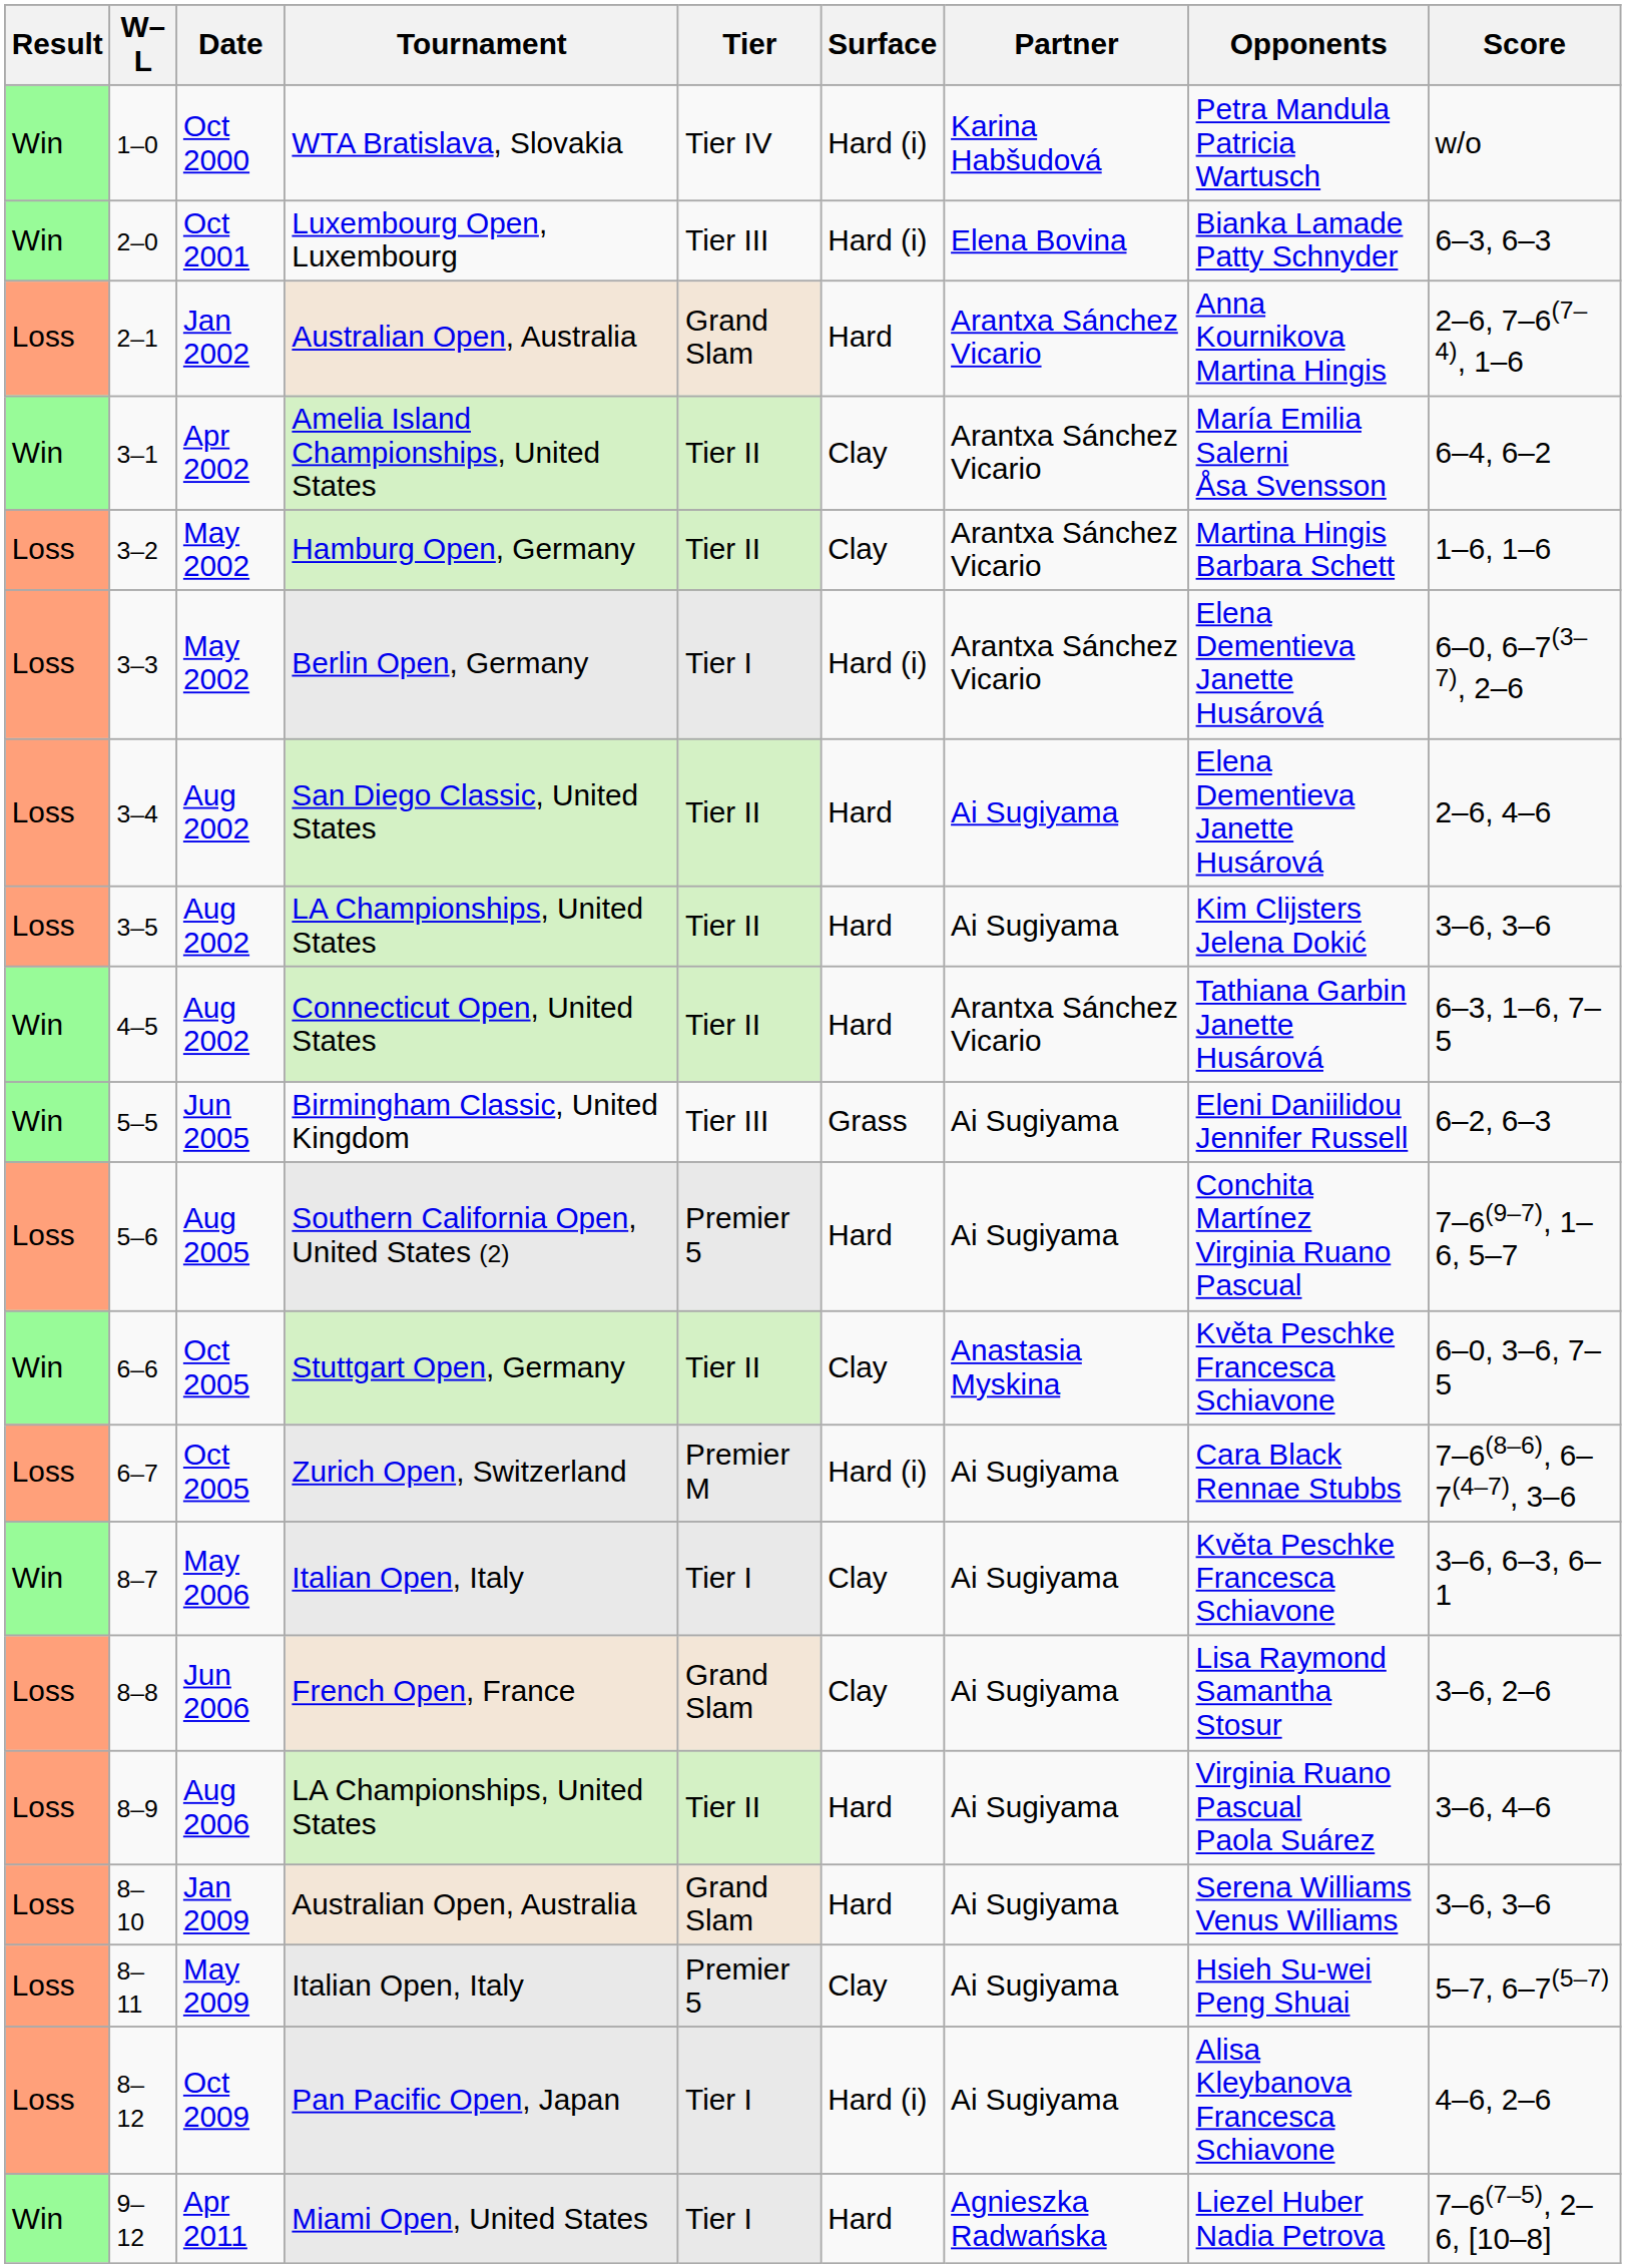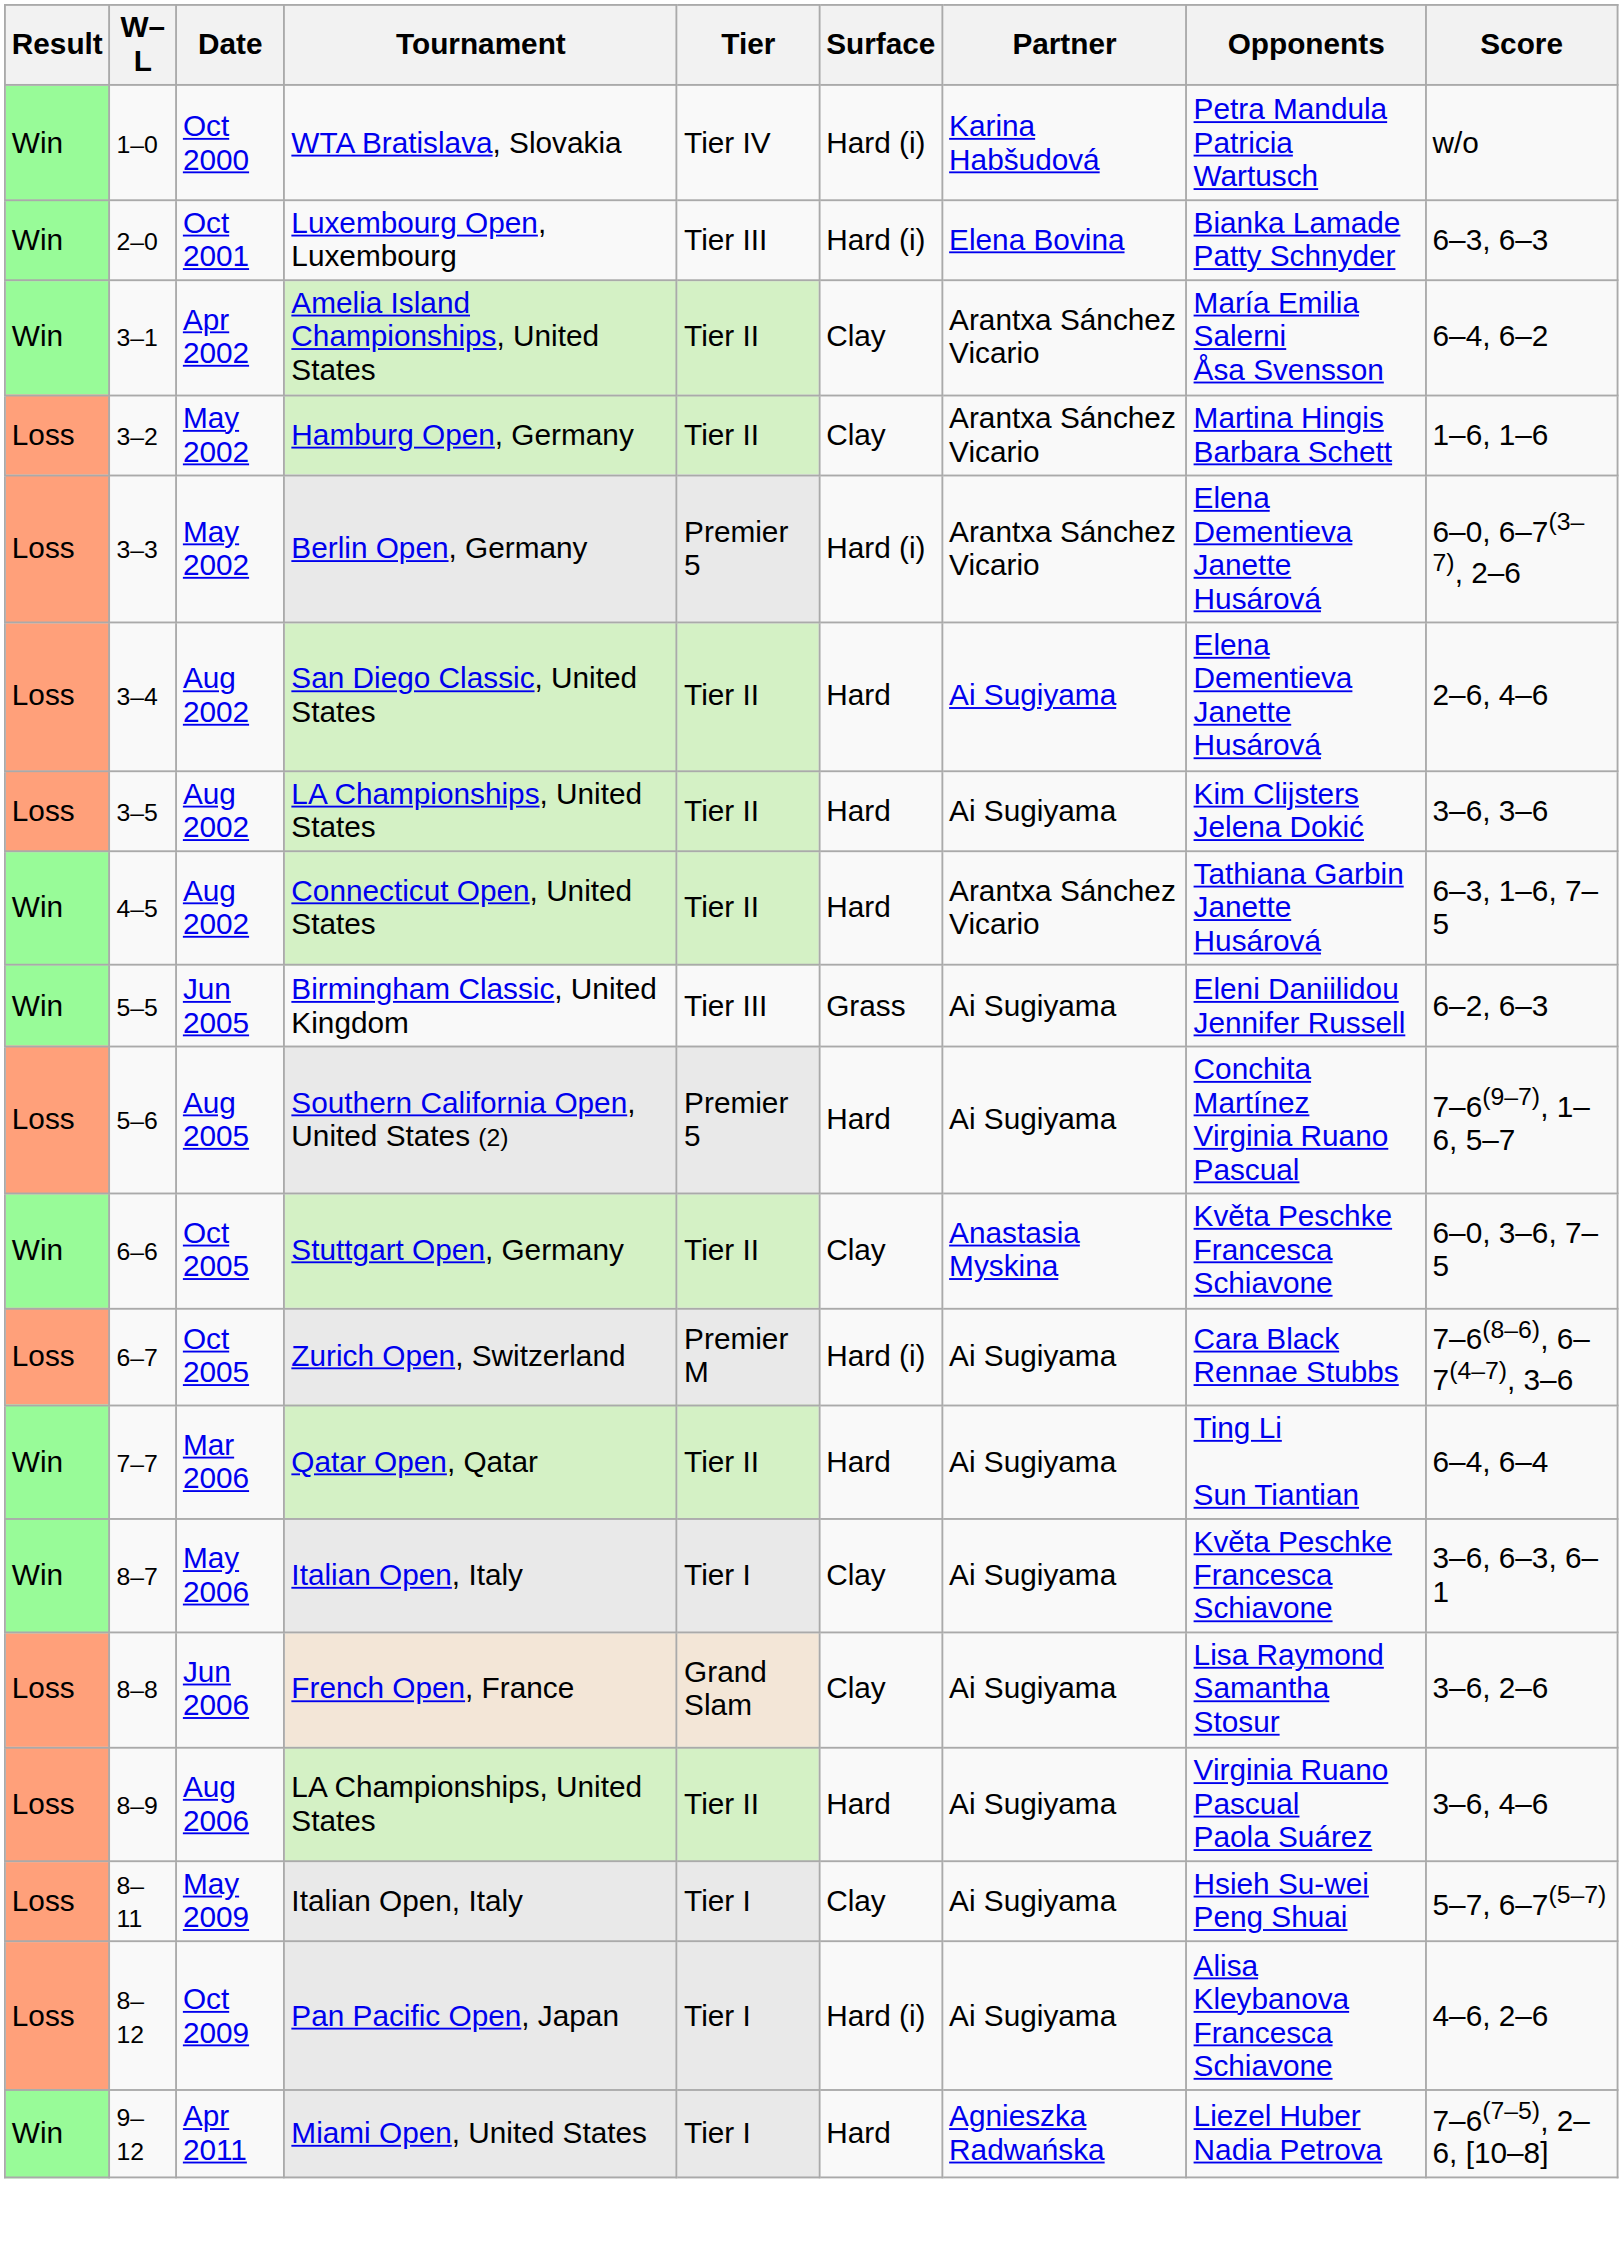 <table class="sortable wikitable nowrap">
 <tr>
 <th>Result</th>
 <th class=unsortable>W–L</th>
 <th>Date</th>
 <th>Tournament</th>
 <th>Tier</th>
 <th>Surface</th>
 <th>Partner</th>
 <th>Opponents</th>
 <th class=unsortable>Score</th>
 </tr>
 <tr>
 <td bgcolor=98FB98>Win</td>
 <td><small>1–0</small></td>
 <td><a href='#'>Oct 2000</a></td>
 <td><a href='#'>WTA Bratislava</a>, Slovakia</td>
 <td>Tier IV</td>
 <td>Hard (i)</td>
 <td> <a href='#'>Karina Habšudová</a></td>
 <td> <a href='#'>Petra Mandula</a><br> <a href='#'>Patricia Wartusch</a></td>
 <td>w/o</td>
 </tr>
 <tr>
 <td bgcolor=98FB98>Win</td>
 <td><small>2–0</small></td>
 <td><a href='#'>Oct 2001</a></td>
 <td><a href='#'>Luxembourg Open</a>, Luxembourg</td>
 <td>Tier III</td>
 <td>Hard (i)</td>
 <td> <a href='#'>Elena Bovina</a></td>
 <td> <a href='#'>Bianka Lamade</a><br> <a href='#'>Patty Schnyder</a></td>
 <td>6–3, 6–3</td>
 </tr>
 <tr>
-<td bgcolor=FFA07A>Loss</td>
-<td><small>2–1</small></td>
-<td><a href='#'>Jan 2002</a></td>
-<td bgcolor=#f3e6d7><a href='#'>Australian Open</a>, Australia</td>
-<td bgcolor=#f3e6d7>Grand Slam</td>
-<td>Hard</td>
-<td> <a href='#'>Arantxa Sánchez Vicario</a></td>
-<td> <a href='#'>Anna Kournikova</a><br> <a href='#'>Martina Hingis</a></td>
-<td>2–6, 7–6<sup>(7–4)</sup>, 1–6</td>
-</tr>
-<tr>
 <td bgcolor=98FB98>Win</td>
 <td><small>3–1</small></td>
 <td><a href='#'>Apr 2002</a></td>
 <td bgcolor=#d4f1c5><a href='#'>Amelia Island Championships</a>, United States</td>
 <td bgcolor=#d4f1c5>Tier II</td>
 <td>Clay</td>
 <td> Arantxa Sánchez Vicario</td>
 <td> <a href='#'>María Emilia Salerni</a><br> <a href='#'>Åsa Svensson</a></td>
 <td>6–4, 6–2</td>
 </tr>
 <tr>
 <td bgcolor=FFA07A>Loss</td>
 <td><small>3–2</small></td>
 <td><a href='#'>May 2002</a></td>
 <td bgcolor=#d4f1c5><a href='#'>Hamburg Open</a>, Germany</td>
 <td bgcolor=#d4f1c5>Tier II</td>
 <td>Clay</td>
 <td> Arantxa Sánchez Vicario</td>
 <td> <a href='#'>Martina Hingis</a><br> <a href='#'>Barbara Schett</a></td>
 <td>1–6, 1–6</td>
 </tr>
 <tr>
 <td bgcolor=FFA07A>Loss</td>
 <td><small>3–3</small></td>
 <td><a href='#'>May 2002</a></td>
 <td bgcolor=#e9e9e9><a href='#'>Berlin Open</a>, Germany</td>
-<td bgcolor=#e9e9e9>Tier I</td>
+<td bgcolor=#e9e9e9>Premier 5</td>
 <td>Hard (i)</td>
 <td> Arantxa Sánchez Vicario</td>
 <td> <a href='#'>Elena Dementieva</a><br> <a href='#'>Janette Husárová</a></td>
 <td>6–0, 6–7<sup>(3–7)</sup>, 2–6</td>
 </tr>
 <tr>
 <td bgcolor=FFA07A>Loss</td>
 <td><small>3–4</small></td>
 <td><a href='#'>Aug 2002</a></td>
 <td bgcolor=#d4f1c5><a href='#'>San Diego Classic</a>, United States</td>
 <td bgcolor=#d4f1c5>Tier II</td>
 <td>Hard</td>
 <td> <a href='#'>Ai Sugiyama</a></td>
 <td> <a href='#'>Elena Dementieva</a><br> <a href='#'>Janette Husárová</a></td>
 <td>2–6, 4–6</td>
 </tr>
 <tr>
 <td bgcolor=FFA07A>Loss</td>
 <td><small>3–5</small></td>
 <td><a href='#'>Aug 2002</a></td>
 <td bgcolor=#d4f1c5><a href='#'>LA Championships</a>, United States</td>
 <td bgcolor=#d4f1c5>Tier II</td>
 <td>Hard</td>
 <td> Ai Sugiyama</td>
 <td> <a href='#'>Kim Clijsters</a><br> <a href='#'>Jelena Dokić</a></td>
 <td>3–6, 3–6</td>
 </tr>
 <tr>
 <td bgcolor=98FB98>Win</td>
 <td><small>4–5</small></td>
 <td><a href='#'>Aug 2002</a></td>
 <td bgcolor=#d4f1c5><a href='#'>Connecticut Open</a>, United States</td>
 <td bgcolor=#d4f1c5>Tier II</td>
 <td>Hard</td>
 <td> Arantxa Sánchez Vicario</td>
 <td> <a href='#'>Tathiana Garbin</a><br> <a href='#'>Janette Husárová</a></td>
 <td>6–3, 1–6, 7–5</td>
 </tr>
 <tr>
 <td bgcolor=98FB98>Win</td>
 <td><small>5–5</small></td>
 <td><a href='#'>Jun 2005</a></td>
 <td><a href='#'>Birmingham Classic</a>, United Kingdom</td>
 <td>Tier III</td>
 <td>Grass</td>
 <td> Ai Sugiyama</td>
 <td> <a href='#'>Eleni Daniilidou</a><br> <a href='#'>Jennifer Russell</a></td>
 <td>6–2, 6–3</td>
 </tr>
 <tr>
 <td bgcolor=FFA07A>Loss</td>
 <td><small>5–6</small></td>
 <td><a href='#'>Aug 2005</a></td>
 <td bgcolor=#e9e9e9><a href='#'>Southern California Open</a>, United States <small>(2)</small></td>
 <td bgcolor=#e9e9e9>Premier 5</td>
 <td>Hard</td>
 <td> Ai Sugiyama</td>
 <td> <a href='#'>Conchita Martínez</a><br> <a href='#'>Virginia Ruano Pascual</a></td>
 <td>7–6<sup>(9–7)</sup>, 1–6, 5–7</td>
 </tr>
 <tr>
 <td bgcolor=98FB98>Win</td>
 <td><small>6–6</small></td>
 <td><a href='#'>Oct 2005</a></td>
 <td bgcolor=#d4f1c5><a href='#'>Stuttgart Open</a>, Germany</td>
 <td bgcolor=#d4f1c5>Tier II</td>
 <td>Clay</td>
 <td> <a href='#'>Anastasia Myskina</a></td>
 <td> <a href='#'>Květa Peschke</a><br> <a href='#'>Francesca Schiavone</a></td>
 <td>6–0, 3–6, 7–5</td>
 </tr>
 <tr>
 <td bgcolor=FFA07A>Loss</td>
 <td><small>6–7</small></td>
 <td><a href='#'>Oct 2005</a></td>
 <td bgcolor=#e9e9e9><a href='#'>Zurich Open</a>, Switzerland</td>
 <td bgcolor=#e9e9e9>Premier M</td>
 <td>Hard (i)</td>
 <td> Ai Sugiyama</td>
 <td> <a href='#'>Cara Black</a><br> <a href='#'>Rennae Stubbs</a></td>
 <td>7–6<sup>(8–6)</sup>, 6–7<sup>(4–7)</sup>, 3–6</td>
 </tr>
 <tr>
 <td bgcolor=98FB98>Win</td>
+<td><small>7–7</small></td>
+<td><a href='#'>Mar 2006</a></td>
+<td bgcolor=#d4f1c5><a href='#'>Qatar Open</a>, Qatar</td>
+<td bgcolor=#d4f1c5>Tier II</td>
+<td>Hard</td>
+<td> Ai Sugiyama</td>
+<td> <a href='#'>Ting Li</a><br><br> <a href='#'>Sun Tiantian</a></td>
+<td>6–4, 6–4</td>
+</tr>
+<tr>
+<td bgcolor=98FB98>Win</td>
 <td><small>8–7</small></td>
 <td><a href='#'>May 2006</a></td>
 <td bgcolor=#e9e9e9><a href='#'>Italian Open</a>, Italy</td>
 <td bgcolor=#e9e9e9>Tier I</td>
 <td>Clay</td>
 <td> Ai Sugiyama</td>
 <td> <a href='#'>Květa Peschke</a><br> <a href='#'>Francesca Schiavone</a></td>
 <td>3–6, 6–3, 6–1</td>
 </tr>
 <tr>
 <td bgcolor=FFA07A>Loss</td>
 <td><small>8–8</small></td>
 <td><a href='#'>Jun 2006</a></td>
 <td bgcolor=#f3e6d7><a href='#'>French Open</a>, France</td>
 <td bgcolor=#f3e6d7>Grand Slam</td>
 <td>Clay</td>
 <td> Ai Sugiyama</td>
 <td> <a href='#'>Lisa Raymond</a><br> <a href='#'>Samantha Stosur</a></td>
 <td>3–6, 2–6</td>
 </tr>
 <tr>
 <td bgcolor=FFA07A>Loss</td>
 <td><small>8–9</small></td>
 <td><a href='#'>Aug 2006</a></td>
 <td bgcolor=#d4f1c5>LA Championships, United States</td>
 <td bgcolor=#d4f1c5>Tier II</td>
 <td>Hard</td>
 <td> Ai Sugiyama</td>
 <td> <a href='#'>Virginia Ruano Pascual</a><br> <a href='#'>Paola Suárez</a></td>
 <td>3–6, 4–6</td>
 </tr>
 <tr>
 <td bgcolor=FFA07A>Loss</td>
-<td><small>8–10</small></td>
-<td><a href='#'>Jan 2009</a></td>
-<td bgcolor=#f3e6d7>Australian Open, Australia</td>
-<td bgcolor=#f3e6d7>Grand Slam</td>
-<td>Hard</td>
-<td> Ai Sugiyama</td>
-<td> <a href='#'>Serena Williams</a><br> <a href='#'>Venus Williams</a></td>
-<td>3–6, 3–6</td>
-</tr>
-<tr>
-<td bgcolor=FFA07A>Loss</td>
 <td><small>8–11</small></td>
 <td><a href='#'>May 2009</a></td>
 <td bgcolor=#e9e9e9>Italian Open, Italy</td>
-<td bgcolor=#e9e9e9>Premier 5</td>
+<td bgcolor=#e9e9e9>Tier I</td>
 <td>Clay</td>
 <td> Ai Sugiyama</td>
 <td> <a href='#'>Hsieh Su-wei</a><br> <a href='#'>Peng Shuai</a></td>
 <td>5–7, 6–7<sup>(5–7)</sup></td>
 </tr>
 <tr>
 <td bgcolor=FFA07A>Loss</td>
 <td><small>8–12</small></td>
 <td><a href='#'>Oct 2009</a></td>
 <td bgcolor=#e9e9e9><a href='#'>Pan Pacific Open</a>, Japan</td>
 <td bgcolor=#e9e9e9>Tier I</td>
 <td>Hard (i)</td>
 <td> Ai Sugiyama</td>
 <td> <a href='#'>Alisa Kleybanova</a><br> <a href='#'>Francesca Schiavone</a></td>
 <td>4–6, 2–6</td>
 </tr>
 <tr>
 <td bgcolor=98FB98>Win</td>
 <td><small>9–12</small></td>
 <td><a href='#'>Apr 2011</a></td>
 <td bgcolor=#e9e9e9><a href='#'>Miami Open</a>, United States</td>
 <td bgcolor=#e9e9e9>Tier I</td>
 <td>Hard</td>
 <td> <a href='#'>Agnieszka Radwańska</a></td>
 <td> <a href='#'>Liezel Huber</a><br> <a href='#'>Nadia Petrova</a></td>
 <td>7–6<sup>(7–5)</sup>, 2–6, [10–8]</td>
 </tr>
 </table>
